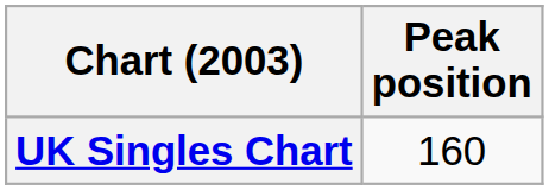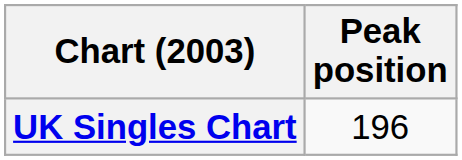 <table class="wikitable plainrowheaders">
 <tr>
 <th scope="col">Chart (2003)</th>
 <th scope="col">Peak<br>position</th>
 </tr>
 <tr>
 <th scope="row"><a href='#'>UK Singles Chart</a></th>
-<td align="center">160</td>
+<td align="center">196</td>
 </tr>
 </table>
